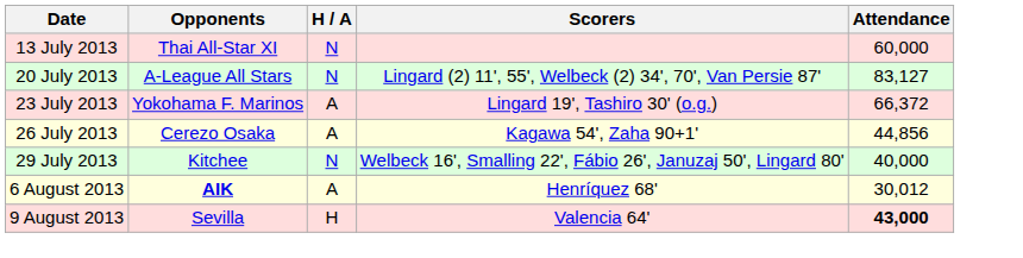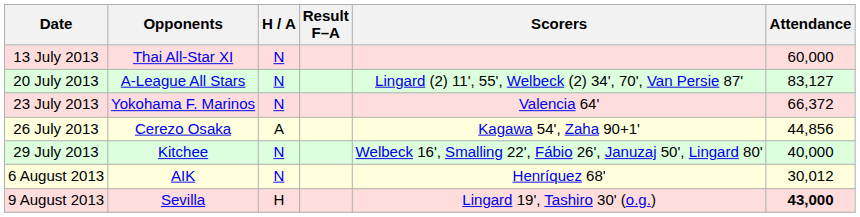 <table class="wikitable" style="text-align:center">
 <tr>
 <th>Date</th>
 <th>Opponents</th>
 <th>H / A</th>
+<th>Result<br>F–A</th>
 <th>Scorers</th>
 <th>Attendance</th>
 </tr>
 <tr bgcolor="#ffdddd">
 <td>13 July 2013</td>
 <td><a href='#'>Thai All-Star XI</a></td>
 <td><a href='#'>N</a></td>
 <td></td>
+<td></td>
 <td>60,000</td>
 </tr>
 <tr bgcolor="#ddffdd">
 <td>20 July 2013</td>
 <td><a href='#'>A-League All Stars</a></td>
 <td><a href='#'>N</a></td>
+<td></td>
 <td><a href='#'>Lingard</a> (2) 11', 55', <a href='#'>Welbeck</a> (2) 34', 70', <a href='#'>Van Persie</a> 87'</td>
 <td>83,127</td>
 </tr>
 <tr bgcolor="#ffdddd">
 <td>23 July 2013</td>
 <td><a href='#'>Yokohama F. Marinos</a></td>
-<td>A</td>
-<td><a href='#'>Lingard</a> 19', <a href='#'>Tashiro</a> 30' (<a href='#'>o.g.</a>)</td>
+<td><a href='#'>N</a></td>
+<td></td>
+<td><a href='#'>Valencia</a> 64'</td>
 <td>66,372</td>
 </tr>
 <tr bgcolor="#ffffdd">
 <td>26 July 2013</td>
 <td><a href='#'>Cerezo Osaka</a></td>
 <td>A</td>
+<td></td>
 <td><a href='#'>Kagawa</a> 54', <a href='#'>Zaha</a> 90+1'</td>
 <td>44,856</td>
 </tr>
 <tr bgcolor="#ddffdd">
 <td>29 July 2013</td>
 <td><a href='#'>Kitchee</a></td>
 <td><a href='#'>N</a></td>
+<td></td>
 <td><a href='#'>Welbeck</a> 16', <a href='#'>Smalling</a> 22', <a href='#'>Fábio</a> 26', <a href='#'>Januzaj</a> 50', <a href='#'>Lingard</a> 80'</td>
 <td>40,000</td>
 </tr>
 <tr bgcolor="#ffffdd">
 <td>6 August 2013</td>
-<td><strong><a href='#'>AIK</a></strong></td>
-<td>A</td>
+<td><a href='#'>AIK</a></td>
+<td><a href='#'>N</a></td>
+<td></td>
 <td><a href='#'>Henríquez</a> 68'</td>
 <td>30,012</td>
 </tr>
 <tr bgcolor="#ffdddd">
 <td>9 August 2013</td>
 <td><a href='#'>Sevilla</a></td>
 <td>H</td>
-<td><a href='#'>Valencia</a> 64'</td>
+<td></td>
+<td><a href='#'>Lingard</a> 19', <a href='#'>Tashiro</a> 30' (<a href='#'>o.g.</a>)</td>
 <td><strong>43,000</strong></td>
 </tr>
 </table>
